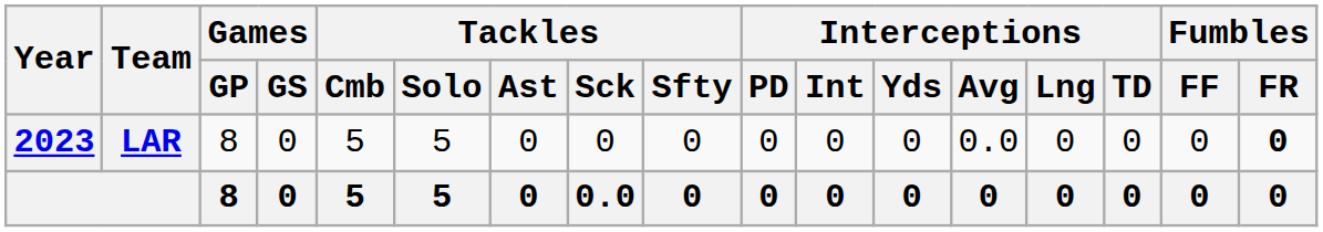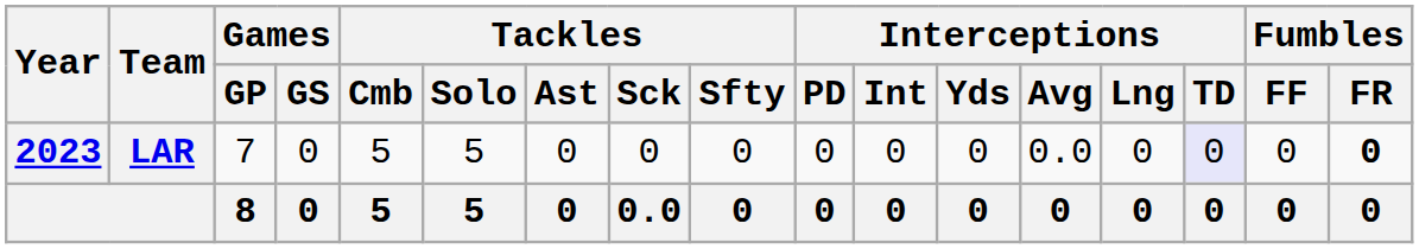 <table class="wikitable" style="text-align:center;">
 <tr>
 <th rowspan="2">Year</th>
 <th rowspan="2">Team</th>
 <th colspan="2">Games</th>
 <th colspan="5">Tackles</th>
 <th colspan="6">Interceptions</th>
 <th colspan="2">Fumbles</th>
 </tr>
 <tr>
 <th>GP</th>
 <th>GS</th>
 <th>Cmb</th>
 <th>Solo</th>
 <th>Ast</th>
 <th>Sck</th>
 <th>Sfty</th>
 <th>PD</th>
 <th>Int</th>
 <th>Yds</th>
 <th>Avg</th>
 <th>Lng</th>
 <th>TD</th>
 <th>FF</th>
 <th>FR</th>
 </tr>
 <tr>
 <th><a href='#'>2023</a></th>
 <th><a href='#'>LAR</a></th>
-<td>8</td>
+<td>7</td>
 <td>0</td>
 <td>5</td>
 <td>5</td>
 <td>0</td>
 <td>0</td>
 <td>0</td>
 <td>0</td>
 <td>0</td>
 <td>0</td>
 <td>0.0</td>
 <td>0</td>
-<td>0</td>
+<td style="background: lavender;">0</td>
 <td>0</td>
 <td><strong>0</strong></td>
 </tr>
 <tr>
 <th colspan="2"></th>
 <th>8</th>
 <th>0</th>
 <th>5</th>
 <th>5</th>
 <th>0</th>
 <th>0.0</th>
 <th>0</th>
 <th>0</th>
 <th>0</th>
 <th>0</th>
 <th>0</th>
 <th>0</th>
 <th>0</th>
 <th>0</th>
 <th>0</th>
 </tr>
 </table>
